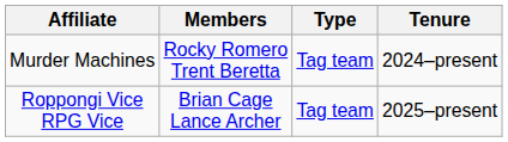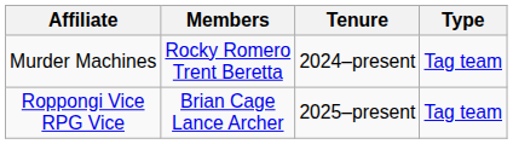 <table class="wikitable sortable" style="text-align:center;">
 <tr>
 <th>Affiliate</th>
 <th>Members</th>
+<th>Tenure</th>
 <th>Type</th>
-<th>Tenure</th>
 </tr>
 <tr>
 <td>Murder Machines</td>
 <td><a href='#'>Rocky Romero</a><br><a href='#'>Trent Beretta</a></td>
+<td>2024–present</td>
 <td><a href='#'>Tag team</a></td>
-<td>2024–present</td>
 </tr>
 <tr>
 <td><a href='#'>Roppongi Vice<br>RPG Vice</a></td>
 <td><a href='#'>Brian Cage</a><br><a href='#'>Lance Archer</a></td>
+<td>2025–present</td>
 <td><a href='#'>Tag team</a></td>
-<td>2025–present</td>
 </tr>
 </table>
